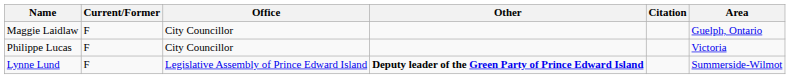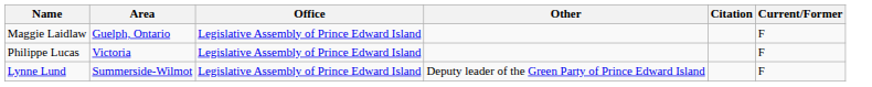 <table class="wikitable">
 <tr>
 <th>Name</th>
-<th>Current/Former</th>
+<th>Area</th>
 <th>Office</th>
 <th>Other</th>
 <th>Citation</th>
-<th>Area</th>
+<th>Current/Former</th>
 </tr>
 <tr>
 <td>Maggie Laidlaw</td>
-<td>F</td>
-<td>City Councillor</td>
+<td><a href='#'>Guelph, Ontario</a></td>
+<td><a href='#'>Legislative Assembly of Prince Edward Island</a></td>
 <td></td>
 <td></td>
-<td><a href='#'>Guelph, Ontario</a></td>
+<td>F</td>
 </tr>
 <tr>
 <td>Philippe Lucas</td>
-<td>F</td>
-<td>City Councillor</td>
+<td><a href='#'>Victoria</a></td>
+<td><a href='#'>Legislative Assembly of Prince Edward Island</a></td>
 <td></td>
 <td></td>
-<td><a href='#'>Victoria</a></td>
+<td>F</td>
 </tr>
 <tr>
 <td><a href='#'>Lynne Lund</a></td>
+<td><a href='#'>Summerside-Wilmot</a></td>
+<td><a href='#'>Legislative Assembly of Prince Edward Island</a></td>
+<td>Deputy leader of the <a href='#'>Green Party of Prince Edward Island</a></td>
+<td></td>
 <td>F</td>
-<td><a href='#'>Legislative Assembly of Prince Edward Island</a></td>
-<td><strong>Deputy leader of the <a href='#'>Green Party of Prince Edward Island</a></strong></td>
-<td></td>
-<td><a href='#'>Summerside-Wilmot</a></td>
 </tr>
 </table>
